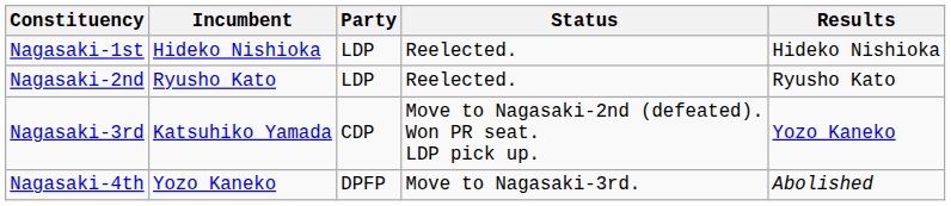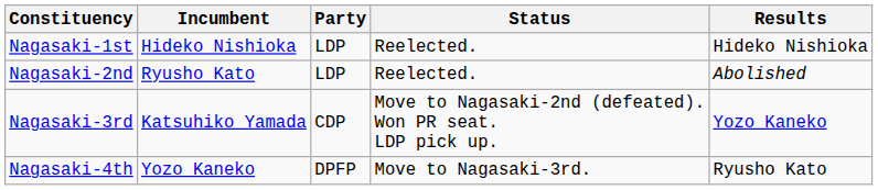 <table class="wikitable">
 <tr>
 <th>Constituency</th>
 <th>Incumbent</th>
 <th>Party</th>
 <th>Status</th>
 <th>Results</th>
 </tr>
 <tr>
 <td><a href='#'>Nagasaki-1st</a></td>
 <td><a href='#'>Hideko Nishioka</a></td>
 <td>LDP</td>
 <td>Reelected.</td>
 <td>Hideko Nishioka</td>
 </tr>
 <tr>
 <td><a href='#'>Nagasaki-2nd</a></td>
 <td><a href='#'>Ryusho Kato</a></td>
 <td>LDP</td>
 <td>Reelected.</td>
-<td>Ryusho Kato</td>
+<td><em>Abolished</em></td>
 </tr>
 <tr>
 <td><a href='#'>Nagasaki-3rd</a></td>
 <td><a href='#'>Katsuhiko Yamada</a></td>
 <td>CDP</td>
 <td>Move to Nagasaki-2nd (defeated).<br>Won PR seat.<br>LDP pick up.</td>
 <td><a href='#'>Yozo Kaneko</a></td>
 </tr>
 <tr>
 <td><a href='#'>Nagasaki-4th</a></td>
 <td><a href='#'>Yozo Kaneko</a></td>
 <td>DPFP</td>
 <td>Move to Nagasaki-3rd.</td>
-<td><em>Abolished</em></td>
+<td>Ryusho Kato</td>
 </tr>
 </table>
